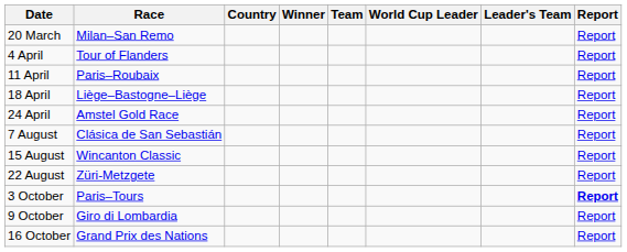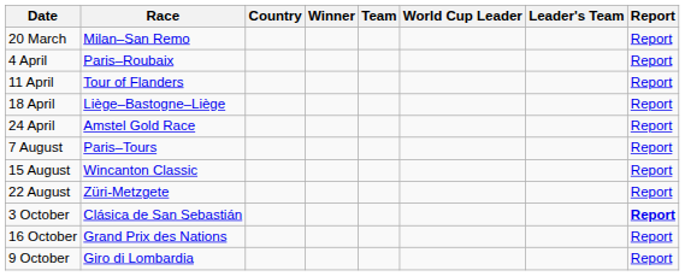 <table class="wikitable">
 <tr>
 <th>Date</th>
 <th>Race</th>
 <th>Country</th>
 <th>Winner</th>
 <th>Team</th>
 <th>World Cup Leader </th>
 <th>Leader's Team</th>
 <th>Report</th>
 </tr>
 <tr>
 <td>20 March</td>
 <td><a href='#'>Milan–San Remo</a></td>
 <td></td>
 <td></td>
 <td></td>
 <td></td>
 <td></td>
 <td><a href='#'>Report</a></td>
 </tr>
 <tr>
 <td>4 April</td>
-<td><a href='#'>Tour of Flanders</a></td>
+<td><a href='#'>Paris–Roubaix</a></td>
 <td></td>
 <td></td>
 <td></td>
 <td></td>
 <td></td>
 <td><a href='#'>Report</a></td>
 </tr>
 <tr>
 <td>11 April</td>
-<td><a href='#'>Paris–Roubaix</a></td>
+<td><a href='#'>Tour of Flanders</a></td>
 <td></td>
 <td></td>
 <td></td>
 <td></td>
 <td></td>
 <td><a href='#'>Report</a></td>
 </tr>
 <tr>
 <td>18 April</td>
 <td><a href='#'>Liège–Bastogne–Liège</a></td>
 <td></td>
 <td></td>
 <td></td>
 <td></td>
 <td></td>
 <td><a href='#'>Report</a></td>
 </tr>
 <tr>
 <td>24 April</td>
 <td><a href='#'>Amstel Gold Race</a></td>
 <td></td>
 <td></td>
 <td></td>
 <td></td>
 <td></td>
 <td><a href='#'>Report</a></td>
 </tr>
 <tr>
 <td>7 August</td>
-<td><a href='#'>Clásica de San Sebastián</a></td>
+<td><a href='#'>Paris–Tours</a></td>
 <td></td>
 <td></td>
 <td></td>
 <td></td>
 <td></td>
 <td><a href='#'>Report</a></td>
 </tr>
 <tr>
 <td>15 August</td>
 <td><a href='#'>Wincanton Classic</a></td>
 <td></td>
 <td></td>
 <td></td>
 <td></td>
 <td></td>
 <td><a href='#'>Report</a></td>
 </tr>
 <tr>
 <td>22 August</td>
 <td><a href='#'>Züri-Metzgete</a></td>
 <td></td>
 <td></td>
 <td></td>
 <td></td>
 <td></td>
 <td><a href='#'>Report</a></td>
 </tr>
 <tr>
 <td>3 October</td>
-<td><a href='#'>Paris–Tours</a></td>
+<td><a href='#'>Clásica de San Sebastián</a></td>
 <td></td>
 <td></td>
 <td></td>
 <td></td>
 <td></td>
 <td><strong><a href='#'>Report</a></strong></td>
+</tr>
+<tr>
+<td>16 October</td>
+<td><a href='#'>Grand Prix des Nations</a></td>
+<td></td>
+<td></td>
+<td></td>
+<td></td>
+<td></td>
+<td><a href='#'>Report</a></td>
 </tr>
 <tr>
 <td>9 October</td>
 <td><a href='#'>Giro di Lombardia</a></td>
 <td></td>
 <td></td>
 <td></td>
 <td></td>
 <td></td>
 <td><a href='#'>Report</a></td>
 </tr>
-<tr>
-<td>16 October</td>
-<td><a href='#'>Grand Prix des Nations</a></td>
-<td></td>
-<td></td>
-<td></td>
-<td></td>
-<td></td>
-<td><a href='#'>Report</a></td>
-</tr>
 </table>
